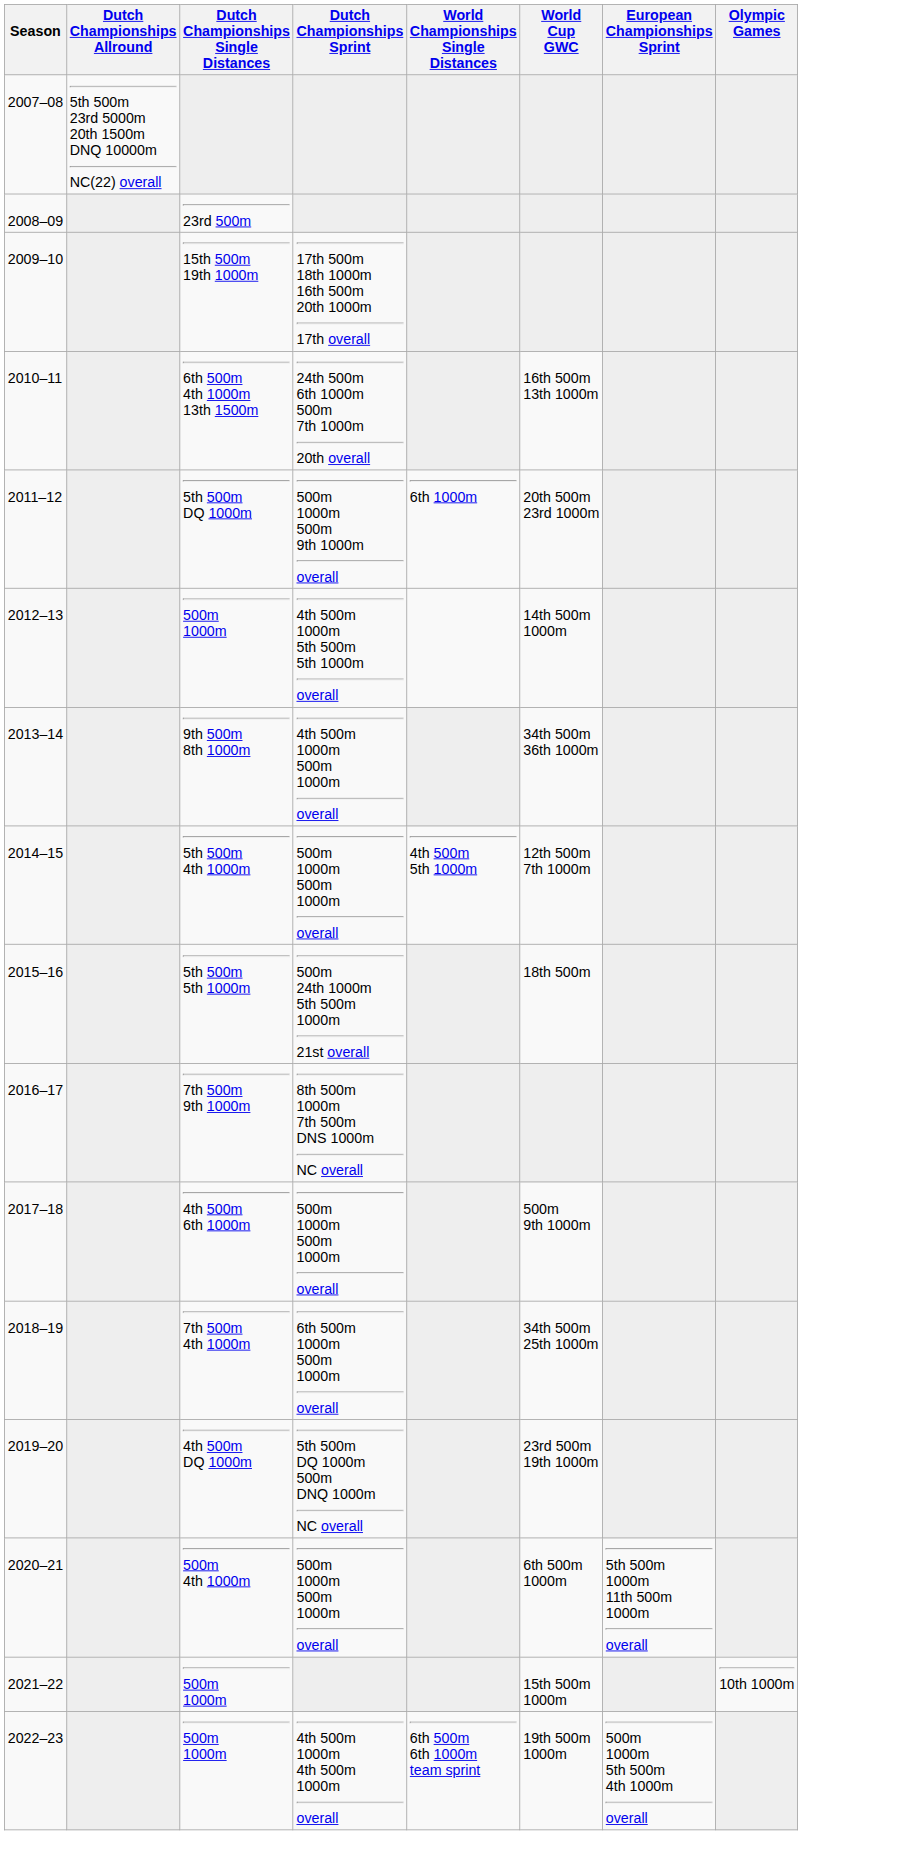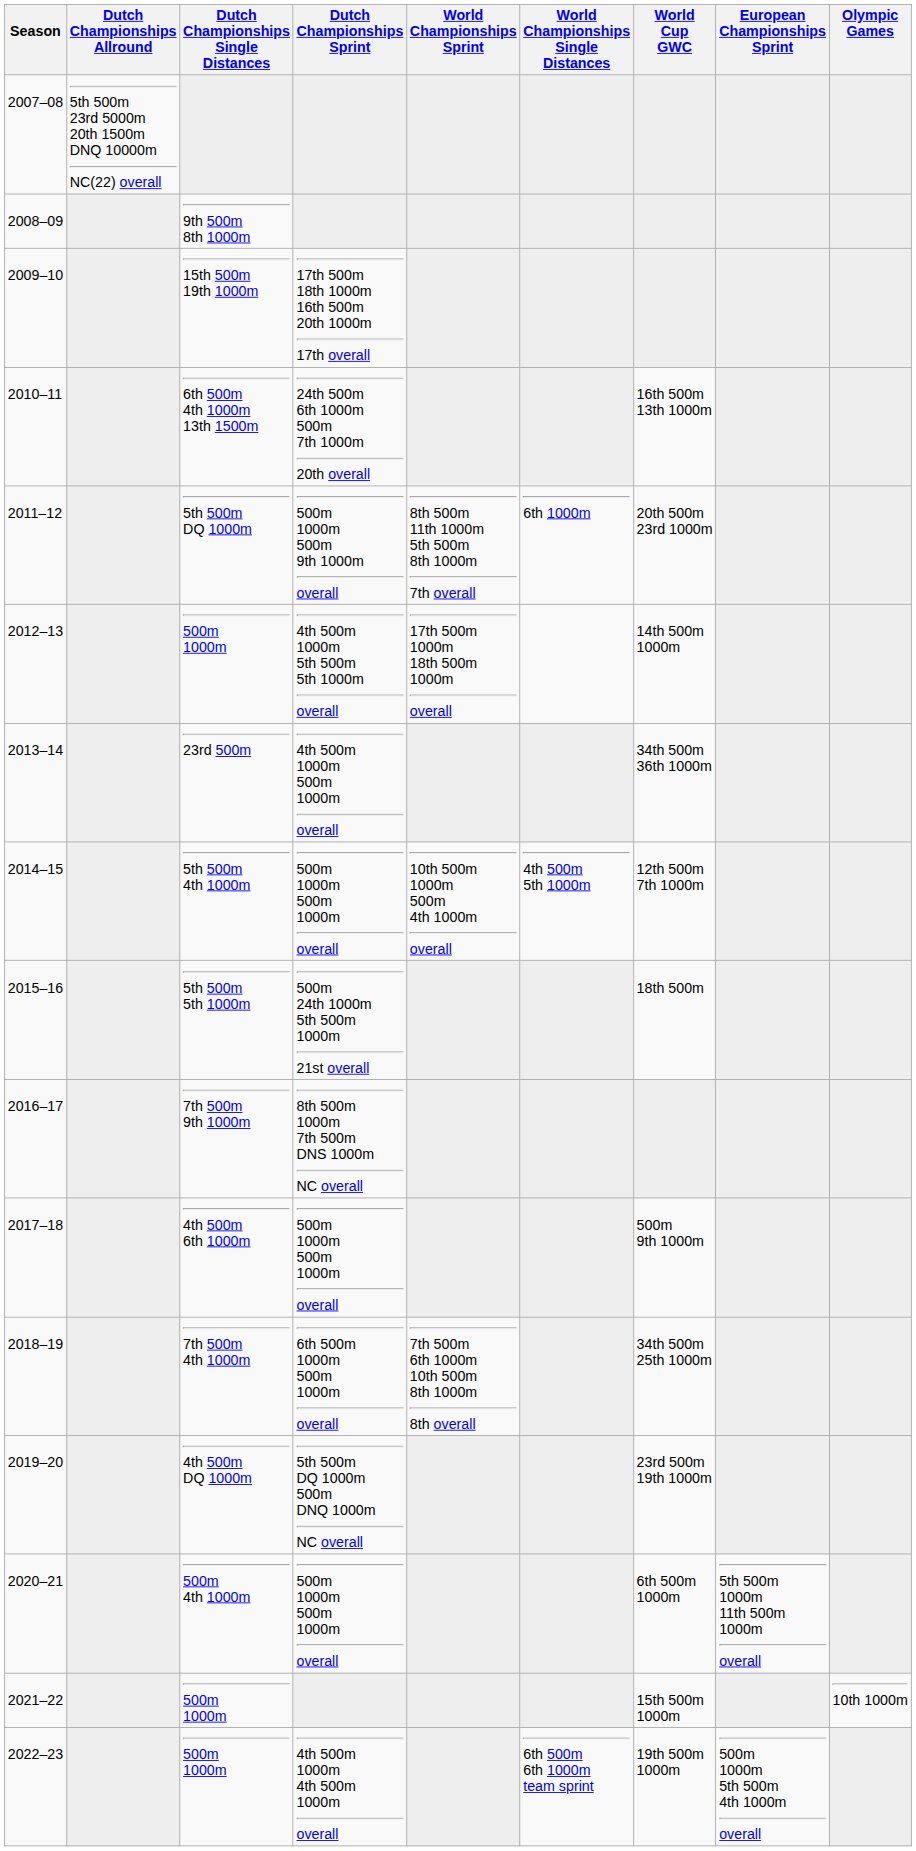 <table class="wikitable">
 <tr style="vertical-align: top;">
 <th><br> Season</th>
 <th><a href='#'>Dutch <br> Championships <br> Allround</a></th>
 <th><a href='#'>Dutch <br> Championships <br> Single <br> Distances</a></th>
 <th><a href='#'>Dutch <br> Championships <br> Sprint</a></th>
+<th><a href='#'>World <br> Championships <br> Sprint</a></th>
 <th><a href='#'>World <br> Championships <br> Single <br> Distances</a></th>
 <th><a href='#'>World <br> Cup <br> GWC</a></th>
 <th><a href='#'>European <br> Championships <br> Sprint</a></th>
 <th><a href='#'>Olympic <br> Games</a></th>
 </tr>
 <tr style="vertical-align: top;">
 <td><br> 2007–08</td>
 <td> <hr> 5th 500m <br> 23rd 5000m <br> 20th 1500m <br> DNQ 10000m <hr> NC(22) <a href='#'>overall</a></td>
 <td bgcolor=#EEEEEE></td>
 <td bgcolor=#EEEEEE></td>
 <td bgcolor=#EEEEEE></td>
 <td bgcolor=#EEEEEE></td>
 <td bgcolor=#EEEEEE></td>
 <td bgcolor=#EEEEEE></td>
+<td bgcolor=#EEEEEE></td>
 </tr>
 <tr style="vertical-align: top;">
 <td><br> 2008–09</td>
 <td bgcolor=#EEEEEE></td>
-<td> <hr> 23rd <a href='#'>500m</a></td>
+<td> <hr> 9th <a href='#'>500m</a> <br> 8th <a href='#'>1000m</a></td>
+<td bgcolor=#EEEEEE></td>
 <td bgcolor=#EEEEEE></td>
 <td bgcolor=#EEEEEE></td>
 <td bgcolor=#EEEEEE></td>
 <td bgcolor=#EEEEEE></td>
 <td bgcolor=#EEEEEE></td>
 </tr>
 <tr style="vertical-align: top;">
 <td><br> 2009–10</td>
 <td bgcolor=#EEEEEE></td>
 <td> <hr> 15th <a href='#'>500m</a> <br> 19th <a href='#'>1000m</a></td>
 <td> <hr> 17th 500m <br> 18th 1000m <br> 16th 500m <br> 20th 1000m <hr> 17th <a href='#'>overall</a></td>
 <td bgcolor=#EEEEEE></td>
 <td bgcolor=#EEEEEE></td>
 <td bgcolor=#EEEEEE></td>
 <td bgcolor=#EEEEEE></td>
+<td bgcolor=#EEEEEE></td>
 </tr>
 <tr style="vertical-align: top;">
 <td><br> 2010–11</td>
 <td bgcolor=#EEEEEE></td>
 <td> <hr> 6th <a href='#'>500m</a> <br> 4th <a href='#'>1000m</a> <br> 13th <a href='#'>1500m</a></td>
 <td> <hr> 24th 500m <br> 6th 1000m <br>  500m <br> 7th 1000m <hr> 20th <a href='#'>overall</a></td>
+<td bgcolor=#EEEEEE></td>
 <td bgcolor=#EEEEEE></td>
 <td><br> 16th 500m <br> 13th 1000m</td>
 <td bgcolor=#EEEEEE></td>
 <td bgcolor=#EEEEEE></td>
 </tr>
 <tr style="vertical-align: top;">
 <td><br> 2011–12</td>
 <td bgcolor=#EEEEEE></td>
 <td> <hr> 5th <a href='#'>500m</a> <br> DQ <a href='#'>1000m</a></td>
 <td> <hr>  500m <br>  1000m <br>  500m <br> 9th 1000m <hr>  <a href='#'>overall</a></td>
+<td> <hr> 8th 500m <br> 11th 1000m <br> 5th 500m <br> 8th 1000m <hr> 7th <a href='#'>overall</a></td>
 <td> <hr> 6th <a href='#'>1000m</a></td>
 <td><br> 20th 500m <br> 23rd 1000m</td>
 <td bgcolor=#EEEEEE></td>
 <td bgcolor=#EEEEEE></td>
 </tr>
 <tr style="vertical-align: top;">
 <td><br> 2012–13</td>
 <td bgcolor=#EEEEEE></td>
 <td> <hr>  <a href='#'>500m</a> <br>  <a href='#'>1000m</a></td>
 <td> <hr> 4th 500m <br>  1000m <br> 5th 500m <br> 5th 1000m <hr>  <a href='#'>overall</a></td>
+<td> <hr> 17th 500m <br>  1000m <br> 18th 500m <br>  1000m <hr>  <a href='#'>overall</a></td>
 <td></td>
 <td><br> 14th 500m <br>  1000m</td>
 <td bgcolor=#EEEEEE></td>
 <td bgcolor=#EEEEEE></td>
 </tr>
 <tr style="vertical-align: top;">
 <td><br> 2013–14</td>
 <td bgcolor=#EEEEEE></td>
-<td> <hr> 9th <a href='#'>500m</a> <br> 8th <a href='#'>1000m</a></td>
+<td> <hr> 23rd <a href='#'>500m</a></td>
 <td> <hr> 4th 500m <br>  1000m <br>  500m <br>  1000m <hr>  <a href='#'>overall</a></td>
+<td bgcolor=#EEEEEE></td>
 <td bgcolor=#EEEEEE></td>
 <td><br> 34th 500m <br> 36th 1000m</td>
 <td bgcolor=#EEEEEE></td>
 <td bgcolor=#EEEEEE></td>
 </tr>
 <tr style="vertical-align: top;">
 <td><br> 2014–15</td>
 <td bgcolor=#EEEEEE></td>
 <td> <hr> 5th <a href='#'>500m</a> <br> 4th <a href='#'>1000m</a></td>
 <td> <hr>  500m <br>  1000m <br>  500m <br>  1000m <hr>  <a href='#'>overall</a></td>
+<td> <hr> 10th 500m <br>  1000m <br>  500m <br> 4th 1000m <hr>  <a href='#'>overall</a></td>
 <td> <hr> 4th <a href='#'>500m</a> <br> 5th <a href='#'>1000m</a></td>
 <td><br> 12th 500m <br> 7th 1000m</td>
 <td bgcolor=#EEEEEE></td>
 <td bgcolor=#EEEEEE></td>
 </tr>
 <tr style="vertical-align: top;">
 <td><br> 2015–16</td>
 <td bgcolor=#EEEEEE></td>
 <td> <hr> 5th <a href='#'>500m</a> <br> 5th <a href='#'>1000m</a></td>
 <td> <hr>  500m <br> 24th 1000m <br> 5th 500m <br>  1000m <hr> 21st <a href='#'>overall</a></td>
+<td bgcolor=#EEEEEE></td>
 <td bgcolor=#EEEEEE></td>
 <td><br> 18th 500m</td>
 <td bgcolor=#EEEEEE></td>
 <td bgcolor=#EEEEEE></td>
 </tr>
 <tr style="vertical-align: top;">
 <td><br> 2016–17</td>
 <td bgcolor=#EEEEEE></td>
 <td> <hr> 7th <a href='#'>500m</a> <br> 9th <a href='#'>1000m</a></td>
 <td> <hr> 8th 500m <br>  1000m <br> 7th 500m <br> DNS 1000m <hr> NC <a href='#'>overall</a></td>
 <td bgcolor=#EEEEEE></td>
 <td bgcolor=#EEEEEE></td>
 <td bgcolor=#EEEEEE></td>
 <td bgcolor=#EEEEEE></td>
+<td bgcolor=#EEEEEE></td>
 </tr>
 <tr style="vertical-align: top;">
 <td><br> 2017–18</td>
 <td bgcolor=#EEEEEE></td>
 <td> <hr> 4th <a href='#'>500m</a> <br> 6th <a href='#'>1000m</a></td>
 <td> <hr>  500m <br>  1000m <br>  500m <br>  1000m <hr>  <a href='#'>overall</a></td>
+<td bgcolor=#EEEEEE></td>
 <td bgcolor=#EEEEEE></td>
 <td><br>  500m <br> 9th 1000m</td>
 <td bgcolor=#EEEEEE></td>
 <td bgcolor=#EEEEEE></td>
 </tr>
 <tr style="vertical-align: top;">
 <td><br> 2018–19</td>
 <td bgcolor=#EEEEEE></td>
 <td> <hr> 7th <a href='#'>500m</a> <br> 4th <a href='#'>1000m</a></td>
 <td> <hr> 6th 500m <br>  1000m <br>  500m <br>  1000m <hr>  <a href='#'>overall</a></td>
+<td> <hr> 7th 500m <br> 6th 1000m <br> 10th 500m <br> 8th 1000m <hr> 8th <a href='#'>overall</a></td>
 <td bgcolor=#EEEEEE></td>
 <td><br> 34th 500m <br> 25th 1000m</td>
 <td bgcolor=#EEEEEE></td>
 <td bgcolor=#EEEEEE></td>
 </tr>
 <tr style="vertical-align: top;">
 <td><br> 2019–20</td>
 <td bgcolor=#EEEEEE></td>
 <td> <hr> 4th <a href='#'>500m</a> <br> DQ <a href='#'>1000m</a></td>
 <td> <hr> 5th 500m <br> DQ 1000m <br>  500m <br> DNQ 1000m <hr> NC <a href='#'>overall</a></td>
 <td bgcolor=#EEEEEE></td>
+<td bgcolor=#EEEEEE></td>
 <td><br> 23rd 500m <br> 19th 1000m</td>
 <td bgcolor=#EEEEEE></td>
 <td bgcolor=#EEEEEE></td>
 </tr>
 <tr style="vertical-align: top;">
 <td><br> 2020–21</td>
 <td bgcolor=#EEEEEE></td>
 <td> <hr>  <a href='#'>500m</a> <br> 4th <a href='#'>1000m</a></td>
 <td> <hr>  500m <br>  1000m <br>  500m <br>  1000m <hr>  <a href='#'>overall</a></td>
+<td bgcolor=#EEEEEE></td>
 <td bgcolor=#EEEEEE></td>
 <td><br> 6th 500m <br>  1000m</td>
 <td> <hr> 5th 500m <br>  1000m <br> 11th 500m <br>  1000m <hr>  <a href='#'>overall</a></td>
 <td bgcolor=#EEEEEE></td>
 </tr>
 <tr style="vertical-align: top;">
 <td><br> 2021–22</td>
 <td bgcolor=#EEEEEE></td>
 <td> <hr>  <a href='#'>500m</a> <br>  <a href='#'>1000m</a></td>
 <td bgcolor=#EEEEEE></td>
 <td bgcolor=#EEEEEE></td>
+<td bgcolor=#EEEEEE></td>
 <td><br> 15th 500m <br>  1000m</td>
 <td bgcolor=#EEEEEE></td>
 <td> <hr> 10th 1000m</td>
 </tr>
 <tr style="vertical-align: top;">
 <td><br> 2022–23</td>
 <td bgcolor=#EEEEEE></td>
 <td> <hr>  <a href='#'>500m</a> <br>  <a href='#'>1000m</a></td>
 <td> <hr> 4th 500m <br>  1000m <br> 4th 500m <br>  1000m <hr>  <a href='#'>overall</a></td>
+<td bgcolor=#EEEEEE></td>
 <td> <hr> 6th <a href='#'>500m</a> <br> 6th <a href='#'>1000m</a> <br>  <a href='#'>team sprint</a></td>
 <td><br> 19th 500m <br>  1000m</td>
 <td> <hr>  500m <br>  1000m <br> 5th 500m <br> 4th 1000m <hr>  <a href='#'>overall</a></td>
 <td bgcolor=#EEEEEE></td>
 </tr>
 </table>
